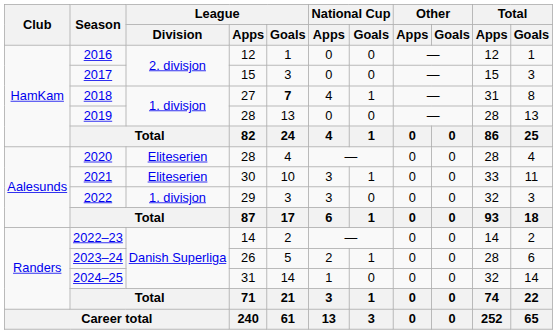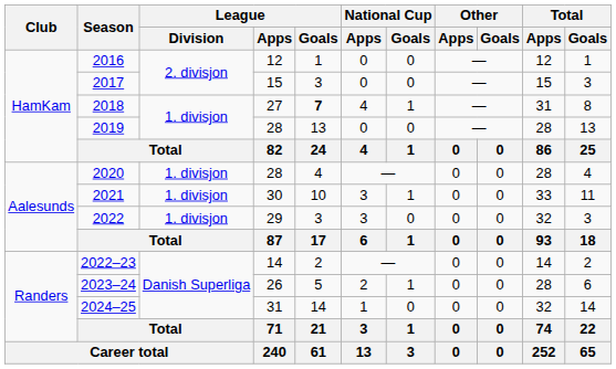 <table class="wikitable" style="text-align: center;">
 <tr>
 <th rowspan="2">Club</th>
 <th rowspan="2">Season</th>
 <th colspan="3">League</th>
 <th colspan="2">National Cup</th>
 <th colspan="2">Other</th>
 <th colspan="2">Total</th>
 </tr>
 <tr>
 <th>Division</th>
 <th>Apps</th>
 <th>Goals</th>
 <th>Apps</th>
 <th>Goals</th>
 <th>Apps</th>
 <th>Goals</th>
 <th>Apps</th>
 <th>Goals</th>
 </tr>
 <tr>
 <td rowspan="5"><a href='#'>HamKam</a></td>
 <td><a href='#'>2016</a></td>
 <td rowspan="2"><a href='#'>2. divisjon</a></td>
 <td>12</td>
 <td>1</td>
 <td>0</td>
 <td>0</td>
 <td colspan="2">—</td>
 <td>12</td>
 <td>1</td>
 </tr>
 <tr>
 <td><a href='#'>2017</a></td>
 <td>15</td>
 <td>3</td>
 <td>0</td>
 <td>0</td>
 <td colspan="2">—</td>
 <td>15</td>
 <td>3</td>
 </tr>
 <tr>
 <td><a href='#'>2018</a></td>
 <td rowspan="2"><a href='#'>1. divisjon</a></td>
 <td>27</td>
 <td><strong>7</strong></td>
 <td>4</td>
 <td>1</td>
 <td colspan="2">—</td>
 <td>31</td>
 <td>8</td>
 </tr>
 <tr>
 <td><a href='#'>2019</a></td>
 <td>28</td>
 <td>13</td>
 <td>0</td>
 <td>0</td>
 <td colspan="2">—</td>
 <td>28</td>
 <td>13</td>
 </tr>
 <tr>
 <th colspan="2">Total</th>
 <th>82</th>
 <th>24</th>
 <th>4</th>
 <th>1</th>
 <th>0</th>
 <th>0</th>
 <th>86</th>
 <th>25</th>
 </tr>
 <tr>
 <td rowspan="4"><a href='#'>Aalesunds</a></td>
 <td><a href='#'>2020</a></td>
-<td rowspan="1"><a href='#'>Eliteserien</a></td>
+<td rowspan="1"><a href='#'>1. divisjon</a></td>
 <td>28</td>
 <td>4</td>
 <td colspan=2>—</td>
 <td>0</td>
 <td>0</td>
 <td>28</td>
 <td>4</td>
 </tr>
 <tr>
 <td><a href='#'>2021</a></td>
-<td rowspan="1"><a href='#'>Eliteserien</a></td>
+<td rowspan="1"><a href='#'>1. divisjon</a></td>
 <td>30</td>
 <td>10</td>
 <td>3</td>
 <td>1</td>
 <td>0</td>
 <td>0</td>
 <td>33</td>
 <td>11</td>
 </tr>
 <tr>
 <td><a href='#'>2022</a></td>
 <td rowspan="1"><a href='#'>1. divisjon</a></td>
 <td>29</td>
 <td>3</td>
 <td>3</td>
 <td>0</td>
 <td>0</td>
 <td>0</td>
 <td>32</td>
 <td>3</td>
 </tr>
 <tr>
 <th colspan="2">Total</th>
 <th>87</th>
 <th>17</th>
 <th>6</th>
 <th>1</th>
 <th>0</th>
 <th>0</th>
 <th>93</th>
 <th>18</th>
 </tr>
 <tr>
 <td rowspan=4><a href='#'>Randers</a></td>
 <td><a href='#'>2022–23</a></td>
 <td rowspan=3><a href='#'>Danish Superliga</a></td>
 <td>14</td>
 <td>2</td>
 <td colspan=2>—</td>
 <td>0</td>
 <td>0</td>
 <td>14</td>
 <td>2</td>
 </tr>
 <tr>
 <td><a href='#'>2023–24</a></td>
 <td>26</td>
 <td>5</td>
 <td>2</td>
 <td>1</td>
 <td>0</td>
 <td>0</td>
 <td>28</td>
 <td>6</td>
 </tr>
 <tr>
 <td><a href='#'>2024–25</a></td>
 <td>31</td>
 <td>14</td>
 <td>1</td>
 <td>0</td>
 <td>0</td>
 <td>0</td>
 <td>32</td>
 <td>14</td>
 </tr>
 <tr>
 <th colspan=2>Total</th>
 <th>71</th>
 <th>21</th>
 <th>3</th>
 <th>1</th>
 <th>0</th>
 <th>0</th>
 <th>74</th>
 <th>22</th>
 </tr>
 <tr>
 <th colspan="3">Career total</th>
 <th>240</th>
 <th>61</th>
 <th>13</th>
 <th>3</th>
 <th>0</th>
 <th>0</th>
 <th>252</th>
 <th>65</th>
 </tr>
 </table>
